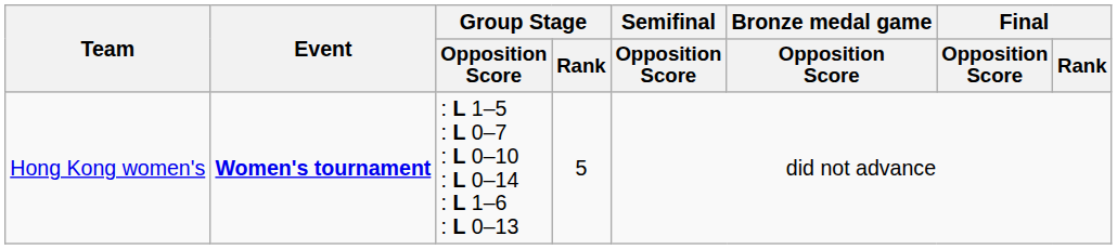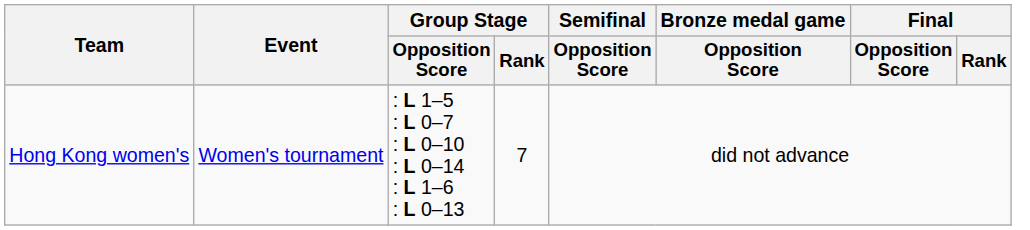 <table class=wikitable style=font-size:90%;text-align:center>
 <tr>
 <th rowspan=2>Team</th>
 <th rowspan=2>Event</th>
 <th colspan=2>Group Stage</th>
 <th>Semifinal</th>
 <th>Bronze medal game</th>
 <th colspan=2>Final</th>
 </tr>
 <tr style=font-size:95%>
 <th>Opposition<br>Score</th>
 <th>Rank</th>
 <th>Opposition<br>Score</th>
 <th>Opposition<br>Score</th>
 <th>Opposition<br>Score</th>
 <th>Rank</th>
 </tr>
 <tr>
 <td align=left><a href='#'>Hong Kong women's</a></td>
-<td align=left><strong><a href='#'>Women's tournament</a></strong></td>
+<td align=left><a href='#'>Women's tournament</a></td>
 <td align=left>: <strong>L</strong> 1–5<br>: <strong>L</strong> 0–7<br>: <strong>L</strong> 0–10<br>: <strong>L</strong> 0–14<br>: <strong>L</strong> 1–6<br>: <strong>L</strong> 0–13</td>
-<td>5</td>
+<td>7</td>
 <td colspan=4>did not advance</td>
 </tr>
 </table>
